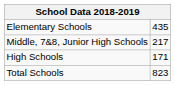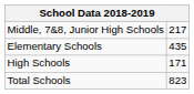 <table class="wikitable">
 <tr>
 <th colspan="2">School Data 2018-2019</th>
 </tr>
 <tr>
+<td>Middle, 7&8, Junior High Schools</td>
+<td>217</td>
+</tr>
+<tr>
 <td>Elementary Schools</td>
 <td>435</td>
-</tr>
-<tr>
-<td>Middle, 7&8, Junior High Schools</td>
-<td>217</td>
 </tr>
 <tr>
 <td>High Schools</td>
 <td>171</td>
 </tr>
 <tr>
 <td>Total Schools</td>
 <td>823</td>
 </tr>
 </table>
